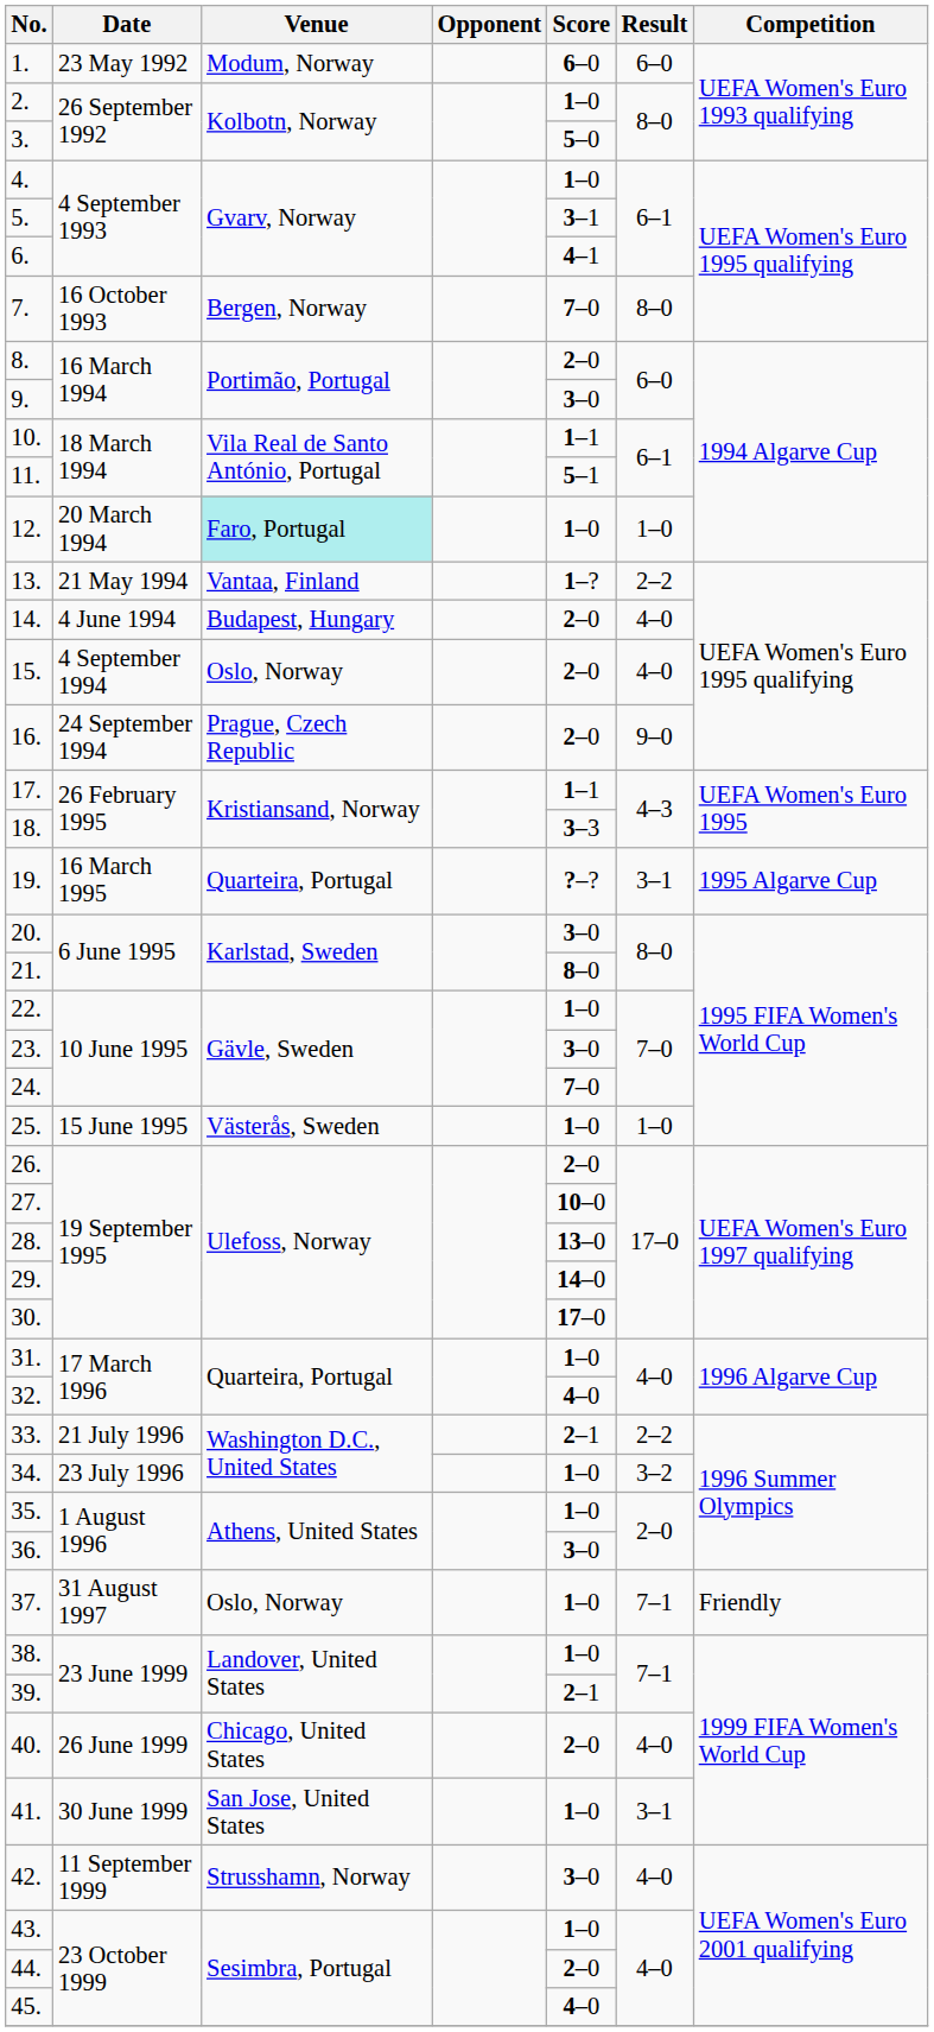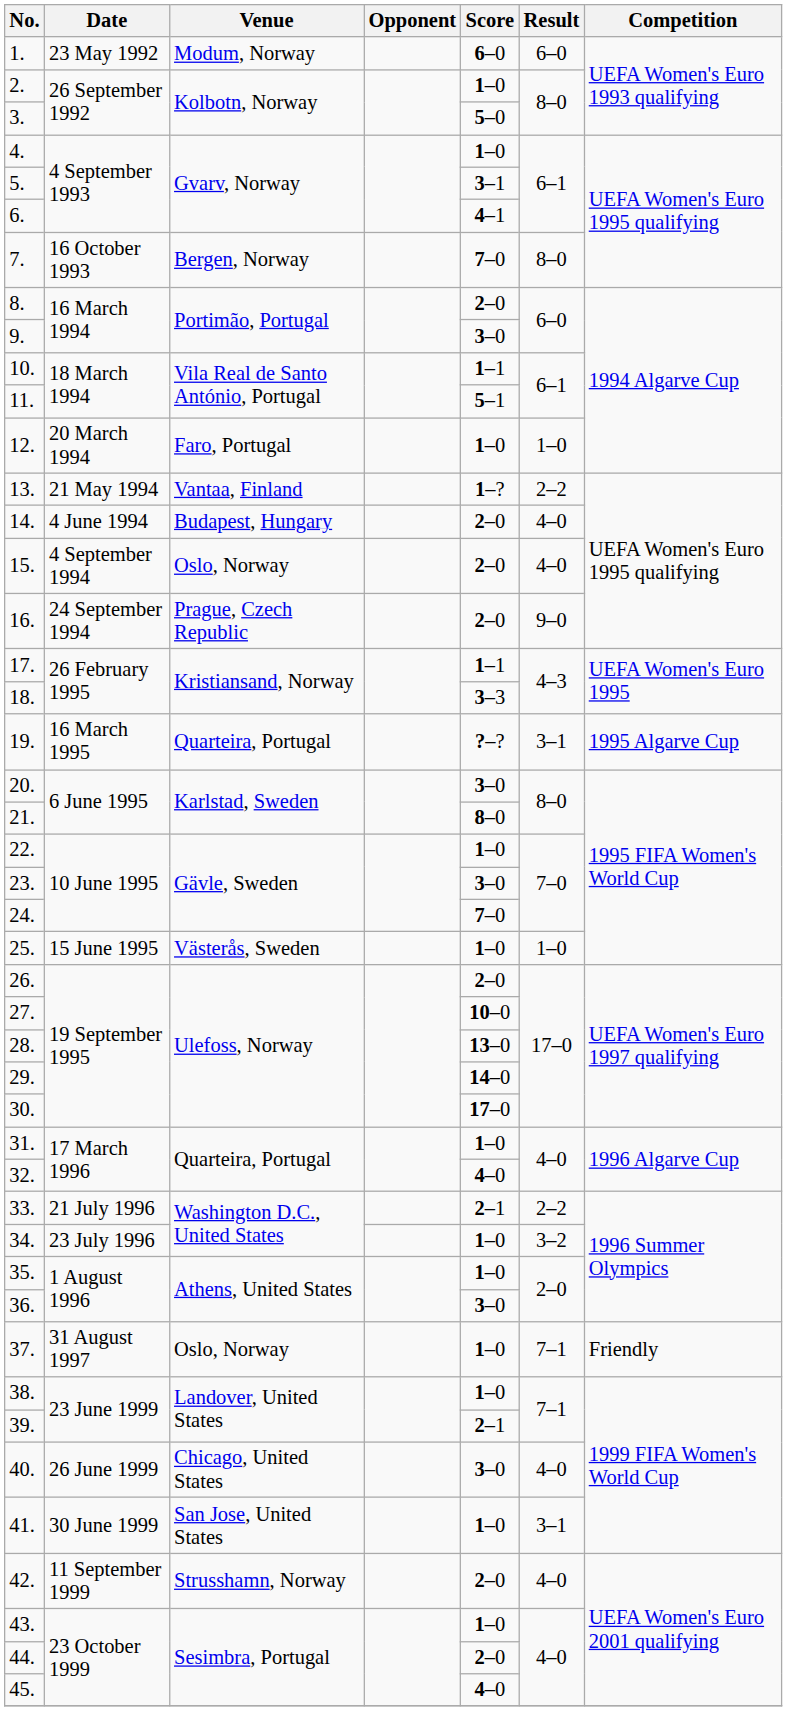 <table class="wikitable">
 <tr>
 <th>No.</th>
 <th>Date</th>
 <th>Venue</th>
 <th>Opponent</th>
 <th>Score</th>
 <th>Result</th>
 <th>Competition</th>
 </tr>
 <tr>
 <td>1.</td>
 <td>23 May 1992</td>
 <td><a href='#'>Modum</a>, Norway</td>
 <td></td>
 <td align=center><strong>6</strong>–0</td>
 <td align=center>6–0</td>
 <td rowspan=3><a href='#'>UEFA Women's Euro 1993 qualifying</a></td>
 </tr>
 <tr>
 <td>2.</td>
 <td rowspan=2>26 September 1992</td>
 <td rowspan=2><a href='#'>Kolbotn</a>, Norway</td>
 <td rowspan=2></td>
 <td align=center><strong>1</strong>–0</td>
 <td rowspan=2 align=center>8–0</td>
 </tr>
 <tr>
 <td>3.</td>
 <td align=center><strong>5</strong>–0</td>
 </tr>
 <tr>
 <td>4.</td>
 <td rowspan=3>4 September 1993</td>
 <td rowspan=3><a href='#'>Gvarv</a>, Norway</td>
 <td rowspan=3></td>
 <td align=center><strong>1</strong>–0</td>
 <td rowspan=3 align=center>6–1</td>
 <td rowspan=4><a href='#'>UEFA Women's Euro 1995 qualifying</a></td>
 </tr>
 <tr>
 <td>5.</td>
 <td align=center><strong>3</strong>–1</td>
 </tr>
 <tr>
 <td>6.</td>
 <td align=center><strong>4</strong>–1</td>
 </tr>
 <tr>
 <td>7.</td>
 <td>16 October 1993</td>
 <td><a href='#'>Bergen</a>, Norway</td>
 <td></td>
 <td align=center><strong>7</strong>–0</td>
 <td align=center>8–0</td>
 </tr>
 <tr>
 <td>8.</td>
 <td rowspan=2>16 March 1994</td>
 <td rowspan=2><a href='#'>Portimão</a>, <a href='#'>Portugal</a></td>
 <td rowspan=2></td>
 <td align=center><strong>2</strong>–0</td>
 <td rowspan=2 align=center>6–0</td>
 <td rowspan=5><a href='#'>1994 Algarve Cup</a></td>
 </tr>
 <tr>
 <td>9.</td>
 <td align=center><strong>3</strong>–0</td>
 </tr>
 <tr>
 <td>10.</td>
 <td rowspan=2>18 March 1994</td>
 <td rowspan=2><a href='#'>Vila Real de Santo António</a>, Portugal</td>
 <td rowspan=2></td>
 <td align=center><strong>1</strong>–1</td>
 <td rowspan=2 align=center>6–1</td>
 </tr>
 <tr>
 <td>11.</td>
 <td align=center><strong>5</strong>–1</td>
 </tr>
 <tr>
 <td>12.</td>
 <td>20 March 1994</td>
-<td style="background: paleturquoise;"><a href='#'>Faro</a>, Portugal</td>
+<td><a href='#'>Faro</a>, Portugal</td>
 <td></td>
 <td align=center><strong>1</strong>–0</td>
 <td align=center>1–0</td>
 </tr>
 <tr>
 <td>13.</td>
 <td>21 May 1994</td>
 <td><a href='#'>Vantaa</a>, <a href='#'>Finland</a></td>
 <td></td>
 <td align=center><strong>1</strong>–?</td>
 <td align=center>2–2</td>
 <td rowspan=4>UEFA Women's Euro 1995 qualifying</td>
 </tr>
 <tr>
 <td>14.</td>
 <td>4 June 1994</td>
 <td><a href='#'>Budapest</a>, <a href='#'>Hungary</a></td>
 <td></td>
 <td align=center><strong>2</strong>–0</td>
 <td align=center>4–0</td>
 </tr>
 <tr>
 <td>15.</td>
 <td>4 September 1994</td>
 <td><a href='#'>Oslo</a>, Norway</td>
 <td></td>
 <td align=center><strong>2</strong>–0</td>
 <td align=center>4–0</td>
 </tr>
 <tr>
 <td>16.</td>
 <td>24 September 1994</td>
 <td><a href='#'>Prague</a>, <a href='#'>Czech Republic</a></td>
 <td></td>
 <td align=center><strong>2</strong>–0</td>
 <td align=center>9–0</td>
 </tr>
 <tr>
 <td>17.</td>
 <td rowspan=2>26 February 1995</td>
 <td rowspan=2><a href='#'>Kristiansand</a>, Norway</td>
 <td rowspan=2></td>
 <td align=center><strong>1</strong>–1</td>
 <td rowspan=2 align=center>4–3</td>
 <td rowspan=2><a href='#'>UEFA Women's Euro 1995</a></td>
 </tr>
 <tr>
 <td>18.</td>
 <td align=center><strong>3</strong>–3</td>
 </tr>
 <tr>
 <td>19.</td>
 <td>16 March 1995</td>
 <td><a href='#'>Quarteira</a>, Portugal</td>
 <td></td>
 <td align=center><strong>?</strong>–?</td>
 <td align=center>3–1</td>
 <td><a href='#'>1995 Algarve Cup</a></td>
 </tr>
 <tr>
 <td>20.</td>
 <td rowspan=2>6 June 1995</td>
 <td rowspan=2><a href='#'>Karlstad</a>, <a href='#'>Sweden</a></td>
 <td rowspan=2></td>
 <td align=center><strong>3</strong>–0</td>
 <td rowspan=2 align=center>8–0</td>
 <td rowspan=6><a href='#'>1995 FIFA Women's World Cup</a></td>
 </tr>
 <tr>
 <td>21.</td>
 <td align=center><strong>8</strong>–0</td>
 </tr>
 <tr>
 <td>22.</td>
 <td rowspan=3>10 June 1995</td>
 <td rowspan=3><a href='#'>Gävle</a>, Sweden</td>
 <td rowspan=3></td>
 <td align=center><strong>1</strong>–0</td>
 <td rowspan=3 align=center>7–0</td>
 </tr>
 <tr>
 <td>23.</td>
 <td align=center><strong>3</strong>–0</td>
 </tr>
 <tr>
 <td>24.</td>
 <td align=center><strong>7</strong>–0</td>
 </tr>
 <tr>
 <td>25.</td>
 <td>15 June 1995</td>
 <td><a href='#'>Västerås</a>, Sweden</td>
 <td></td>
 <td align=center><strong>1</strong>–0</td>
 <td align=center>1–0</td>
 </tr>
 <tr>
 <td>26.</td>
 <td rowspan=5>19 September 1995</td>
 <td rowspan=5><a href='#'>Ulefoss</a>, Norway</td>
 <td rowspan=5></td>
 <td align=center><strong>2</strong>–0</td>
 <td rowspan=5 align=center>17–0</td>
 <td rowspan=5><a href='#'>UEFA Women's Euro 1997 qualifying</a></td>
 </tr>
 <tr>
 <td>27.</td>
 <td align=center><strong>10</strong>–0</td>
 </tr>
 <tr>
 <td>28.</td>
 <td align=center><strong>13</strong>–0</td>
 </tr>
 <tr>
 <td>29.</td>
 <td align=center><strong>14</strong>–0</td>
 </tr>
 <tr>
 <td>30.</td>
 <td align=center><strong>17</strong>–0</td>
 </tr>
 <tr>
 <td>31.</td>
 <td rowspan=2>17 March 1996</td>
 <td rowspan=2>Quarteira, Portugal</td>
 <td rowspan=2></td>
 <td align=center><strong>1</strong>–0</td>
 <td rowspan=2 align=center>4–0</td>
 <td rowspan=2><a href='#'>1996 Algarve Cup</a></td>
 </tr>
 <tr>
 <td>32.</td>
 <td align=center><strong>4</strong>–0</td>
 </tr>
 <tr>
 <td>33.</td>
 <td>21 July 1996</td>
 <td rowspan=2><a href='#'>Washington D.C.</a>, <a href='#'>United States</a></td>
 <td></td>
 <td align=center><strong>2</strong>–1</td>
 <td align=center>2–2</td>
 <td rowspan=4><a href='#'>1996 Summer Olympics</a></td>
 </tr>
 <tr>
 <td>34.</td>
 <td>23 July 1996</td>
 <td></td>
 <td align=center><strong>1</strong>–0</td>
 <td align=center>3–2</td>
 </tr>
 <tr>
 <td>35.</td>
 <td rowspan=2>1 August 1996</td>
 <td rowspan=2><a href='#'>Athens</a>, United States</td>
 <td rowspan=2></td>
 <td align=center><strong>1</strong>–0</td>
 <td rowspan=2 align=center>2–0</td>
 </tr>
 <tr>
 <td>36.</td>
 <td align=center><strong>3</strong>–0</td>
 </tr>
 <tr>
 <td>37.</td>
 <td>31 August 1997</td>
 <td>Oslo, Norway</td>
 <td></td>
 <td align=center><strong>1</strong>–0</td>
 <td align=center>7–1</td>
 <td>Friendly</td>
 </tr>
 <tr>
 <td>38.</td>
 <td rowspan=2>23 June 1999</td>
 <td rowspan=2><a href='#'>Landover</a>, United States</td>
 <td rowspan=2></td>
 <td align=center><strong>1</strong>–0</td>
 <td rowspan=2 align=center>7–1</td>
 <td rowspan=4><a href='#'>1999 FIFA Women's World Cup</a></td>
 </tr>
 <tr>
 <td>39.</td>
 <td align=center><strong>2</strong>–1</td>
 </tr>
 <tr>
 <td>40.</td>
 <td>26 June 1999</td>
 <td><a href='#'>Chicago</a>, United States</td>
 <td></td>
-<td align=center><strong>2</strong>–0</td>
+<td align=center><strong>3</strong>–0</td>
 <td align=center>4–0</td>
 </tr>
 <tr>
 <td>41.</td>
 <td>30 June 1999</td>
 <td><a href='#'>San Jose</a>, United States</td>
 <td></td>
 <td align=center><strong>1</strong>–0</td>
 <td align=center>3–1</td>
 </tr>
 <tr>
 <td>42.</td>
 <td>11 September 1999</td>
 <td><a href='#'>Strusshamn</a>, Norway</td>
 <td></td>
-<td align=center><strong>3</strong>–0</td>
+<td align=center><strong>2</strong>–0</td>
 <td align=center>4–0</td>
 <td rowspan=4><a href='#'>UEFA Women's Euro 2001 qualifying</a></td>
 </tr>
 <tr>
 <td>43.</td>
 <td rowspan=3>23 October 1999</td>
 <td rowspan=3><a href='#'>Sesimbra</a>, Portugal</td>
 <td rowspan=3></td>
 <td align=center><strong>1</strong>–0</td>
 <td rowspan=3 align=center>4–0</td>
 </tr>
 <tr>
 <td>44.</td>
 <td align=center><strong>2</strong>–0</td>
 </tr>
 <tr>
 <td>45.</td>
 <td align=center><strong>4</strong>–0</td>
 </tr>
 <tr>
 </tr>
 </table>
